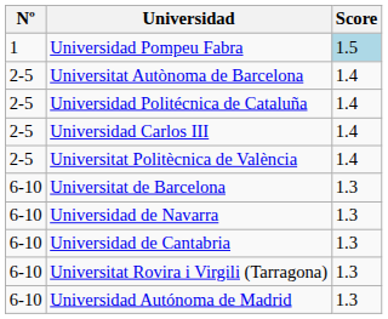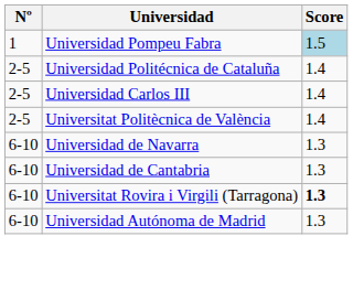 <table class="wikitable">
 <tr>
 <th>Nº</th>
 <th>Universidad</th>
 <th>Score</th>
 </tr>
 <tr>
 <td>1</td>
 <td><a href='#'>Universidad Pompeu Fabra</a></td>
 <td style="background: lightblue;">1.5</td>
-</tr>
-<tr>
-<td>2-5</td>
-<td><a href='#'>Universitat Autònoma de Barcelona</a></td>
-<td>1.4</td>
 </tr>
 <tr>
 <td>2-5</td>
 <td><a href='#'>Universidad Politécnica de Cataluña</a></td>
 <td>1.4</td>
 </tr>
 <tr>
 <td>2-5</td>
 <td><a href='#'>Universidad Carlos III</a></td>
 <td>1.4</td>
 </tr>
 <tr>
 <td>2-5</td>
 <td><a href='#'>Universitat Politècnica de València</a></td>
 <td>1.4</td>
 </tr>
 <tr>
 <td>6-10</td>
-<td><a href='#'>Universitat de Barcelona</a></td>
-<td>1.3</td>
-</tr>
-<tr>
-<td>6-10</td>
 <td><a href='#'>Universidad de Navarra</a></td>
 <td>1.3</td>
 </tr>
 <tr>
 <td>6-10</td>
 <td><a href='#'>Universidad de Cantabria</a></td>
 <td>1.3</td>
 </tr>
 <tr>
 <td>6-10</td>
 <td><a href='#'>Universitat Rovira i Virgili</a> (Tarragona)</td>
-<td>1.3</td>
+<td><strong>1.3</strong></td>
 </tr>
 <tr>
 <td>6-10</td>
 <td><a href='#'>Universidad Autónoma de Madrid</a></td>
 <td>1.3</td>
 </tr>
 </table>
